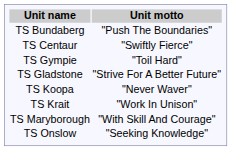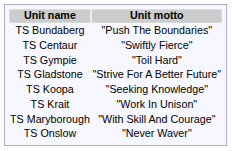 <table class="mw-collapsible mw-collapsed" style="border:1px solid #8888aa; background:#f7f8ff; text-align:center; padding:5px;">
 <tr style="background:#CCCCCC">
 <th>Unit name</th>
 <th>Unit motto</th>
 </tr>
 <tr>
 <td>TS Bundaberg</td>
 <td>"Push The Boundaries"</td>
 </tr>
 <tr>
 <td>TS Centaur</td>
 <td>"Swiftly Fierce"</td>
 </tr>
 <tr>
 <td>TS Gympie</td>
 <td>"Toil Hard"</td>
 </tr>
 <tr>
 <td>TS Gladstone</td>
 <td>"Strive For A Better Future"</td>
 </tr>
 <tr>
 <td>TS Koopa</td>
-<td>"Never Waver"</td>
+<td>"Seeking Knowledge"</td>
 </tr>
 <tr>
 <td>TS Krait</td>
 <td>"Work In Unison"</td>
 </tr>
 <tr>
 <td>TS Maryborough</td>
 <td>"With Skill And Courage"</td>
 </tr>
 <tr>
 <td>TS Onslow</td>
-<td>"Seeking Knowledge"</td>
+<td>"Never Waver"</td>
 </tr>
 </table>
